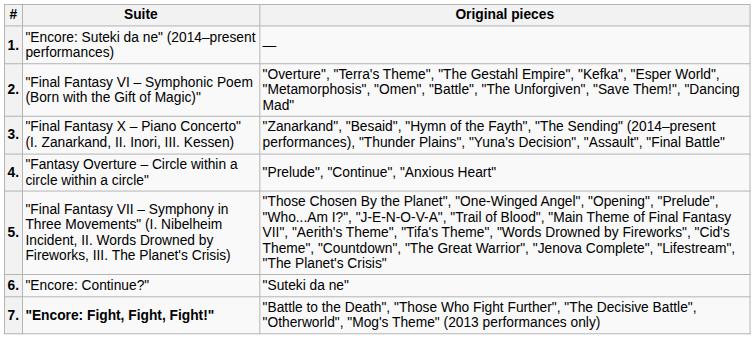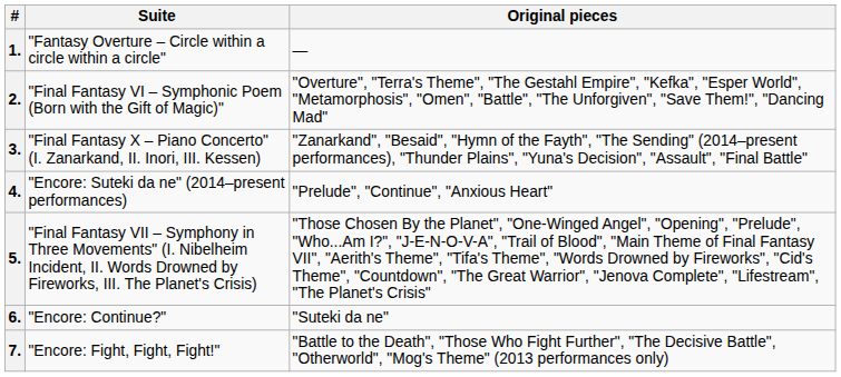 <table class="wikitable plainrowheaders">
 <tr>
 <th scope="col">#</th>
 <th scope="col">Suite</th>
 <th scope="col">Original pieces</th>
 </tr>
 <tr>
 <th scope="row">1.</th>
-<td>"Encore: Suteki da ne" (2014–present performances)</td>
+<td>"Fantasy Overture – Circle within a circle within a circle"</td>
 <td>—</td>
 </tr>
 <tr>
 <th scope="row">2.</th>
 <td>"Final Fantasy VI – Symphonic Poem (Born with the Gift of Magic)"</td>
 <td>"Overture", "Terra's Theme", "The Gestahl Empire", "Kefka", "Esper World", "Metamorphosis", "Omen", "Battle", "The Unforgiven", "Save Them!", "Dancing Mad"</td>
 </tr>
 <tr>
 <th scope="row">3.</th>
 <td>"Final Fantasy X – Piano Concerto" (I. Zanarkand, II. Inori, III. Kessen)</td>
 <td>"Zanarkand", "Besaid", "Hymn of the Fayth", "The Sending" (2014–present performances), "Thunder Plains", "Yuna's Decision", "Assault", "Final Battle"</td>
 </tr>
 <tr>
 <th scope="row">4.</th>
-<td>"Fantasy Overture – Circle within a circle within a circle"</td>
+<td>"Encore: Suteki da ne" (2014–present performances)</td>
 <td>"Prelude", "Continue", "Anxious Heart"</td>
 </tr>
 <tr>
 <th scope="row">5.</th>
 <td>"Final Fantasy VII – Symphony in Three Movements" (I. Nibelheim Incident, II. Words Drowned by Fireworks, III. The Planet's Crisis)</td>
 <td>"Those Chosen By the Planet", "One-Winged Angel", "Opening", "Prelude", "Who...Am I?", "J-E-N-O-V-A", "Trail of Blood", "Main Theme of Final Fantasy VII", "Aerith's Theme", "Tifa's Theme", "Words Drowned by Fireworks", "Cid's Theme", "Countdown", "The Great Warrior", "Jenova Complete", "Lifestream", "The Planet's Crisis"</td>
 </tr>
 <tr>
 <th scope="row">6.</th>
 <td>"Encore: Continue?"</td>
 <td>"Suteki da ne"</td>
 </tr>
 <tr>
 <th scope="row">7.</th>
-<td><strong>"Encore: Fight, Fight, Fight!"</strong></td>
+<td>"Encore: Fight, Fight, Fight!"</td>
 <td>"Battle to the Death", "Those Who Fight Further", "The Decisive Battle", "Otherworld", "Mog's Theme" (2013 performances only)</td>
 </tr>
 </table>
